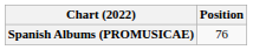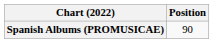 <table class="wikitable plainrowheaders" style="text-align:center">
 <tr>
 <th scope="col">Chart (2022)</th>
 <th scope="col">Position</th>
 </tr>
 <tr>
 <th scope="row">Spanish Albums (PROMUSICAE)</th>
-<td>76</td>
+<td>90</td>
 </tr>
 </table>
